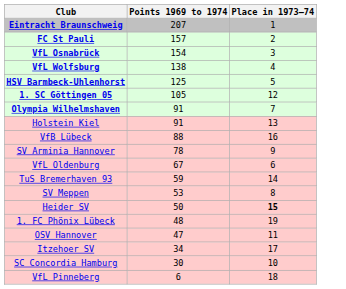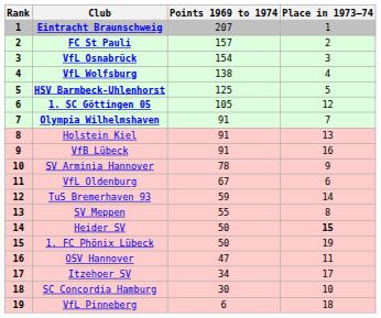 <table class="wikitable sortable">
 <tr align="center" bgcolor="#dfdfdf">
+<th><strong>Rank</strong></th>
 <th><strong>Club</strong></th>
 <th><strong>Points 1969 to 1974</strong></th>
 <th><strong>Place in 1973–74</strong></th>
 </tr>
 <tr align="center">
+<td bgcolor="#C0C0C0"><strong>1</strong></td>
 <td bgcolor="#C0C0C0"><strong><a href='#'>Eintracht Braunschweig</a></strong></td>
 <td bgcolor="#C0C0C0">207</td>
 <td bgcolor="#C0C0C0">1</td>
 </tr>
 <tr align="center">
+<td bgcolor="#ddffdd"><strong>2</strong></td>
 <td bgcolor="#ddffdd"><strong><a href='#'>FC St Pauli</a></strong></td>
 <td bgcolor="#ddffdd">157</td>
 <td bgcolor="#ddffdd">2</td>
 </tr>
 <tr align="center">
+<td bgcolor="#ddffdd"><strong>3</strong></td>
 <td bgcolor="#ddffdd"><strong><a href='#'>VfL Osnabrück</a></strong></td>
 <td bgcolor="#ddffdd">154</td>
 <td bgcolor="#ddffdd">3</td>
 </tr>
 <tr align="center">
+<td bgcolor="#ddffdd"><strong>4</strong></td>
 <td bgcolor="#ddffdd"><strong><a href='#'>VfL Wolfsburg</a></strong></td>
 <td bgcolor="#ddffdd">138</td>
 <td bgcolor="#ddffdd">4</td>
 </tr>
 <tr align="center">
+<td bgcolor="#ddffdd"><strong>5</strong></td>
 <td bgcolor="#ddffdd"><strong><a href='#'>HSV Barmbeck-Uhlenhorst</a></strong></td>
 <td bgcolor="#ddffdd">125</td>
 <td bgcolor="#ddffdd">5</td>
 </tr>
 <tr align="center">
+<td bgcolor="#ddffdd"><strong>6</strong></td>
 <td bgcolor="#ddffdd"><strong><a href='#'>1. SC Göttingen 05</a></strong></td>
 <td bgcolor="#ddffdd">105</td>
 <td bgcolor="#ddffdd">12</td>
 </tr>
 <tr align="center">
+<td bgcolor="#ddffdd"><strong>7</strong></td>
 <td bgcolor="#ddffdd"><strong><a href='#'>Olympia Wilhelmshaven</a></strong></td>
 <td bgcolor="#ddffdd">91</td>
 <td bgcolor="#ddffdd">7</td>
 </tr>
 <tr align="center">
+<td bgcolor="#ffcccc"><strong>8</strong></td>
 <td bgcolor="#ffcccc"><a href='#'>Holstein Kiel</a></td>
 <td bgcolor="#ffcccc">91</td>
 <td bgcolor="#ffcccc">13</td>
 </tr>
 <tr align="center">
+<td bgcolor="#ffcccc"><strong>9</strong></td>
 <td bgcolor="#ffcccc"><a href='#'>VfB Lübeck</a></td>
-<td bgcolor="#ffcccc">88</td>
+<td bgcolor="#ffcccc">91</td>
 <td bgcolor="#ffcccc">16</td>
 </tr>
 <tr align="center">
+<td bgcolor="#ffcccc"><strong>10</strong></td>
 <td bgcolor="#ffcccc"><a href='#'>SV Arminia Hannover</a></td>
 <td bgcolor="#ffcccc">78</td>
 <td bgcolor="#ffcccc">9</td>
 </tr>
 <tr align="center">
+<td bgcolor="#ffcccc"><strong>11</strong></td>
 <td bgcolor="#ffcccc"><a href='#'>VfL Oldenburg</a></td>
 <td bgcolor="#ffcccc">67</td>
 <td bgcolor="#ffcccc">6</td>
 </tr>
 <tr align="center">
+<td bgcolor="#ffcccc"><strong>12</strong></td>
 <td bgcolor="#ffcccc"><a href='#'>TuS Bremerhaven 93</a></td>
 <td bgcolor="#ffcccc">59</td>
 <td bgcolor="#ffcccc">14</td>
 </tr>
 <tr align="center">
+<td bgcolor="#ffcccc"><strong>13</strong></td>
 <td bgcolor="#ffcccc"><a href='#'>SV Meppen</a></td>
-<td bgcolor="#ffcccc">53</td>
+<td bgcolor="#ffcccc">55</td>
 <td bgcolor="#ffcccc">8</td>
 </tr>
 <tr align="center">
+<td bgcolor="#ffcccc"><strong>14</strong></td>
 <td bgcolor="#ffcccc"><a href='#'>Heider SV</a></td>
 <td bgcolor="#ffcccc">50</td>
 <td bgcolor="#ffcccc"><strong>15</strong></td>
 </tr>
 <tr align="center">
+<td bgcolor="#ffcccc"><strong>15</strong></td>
 <td bgcolor="#ffcccc"><a href='#'>1. FC Phönix Lübeck</a></td>
-<td bgcolor="#ffcccc">48</td>
+<td bgcolor="#ffcccc">50</td>
 <td bgcolor="#ffcccc">19</td>
 </tr>
 <tr align="center">
+<td bgcolor="#ffcccc"><strong>16</strong></td>
 <td bgcolor="#ffcccc"><a href='#'>OSV Hannover</a></td>
 <td bgcolor="#ffcccc">47</td>
 <td bgcolor="#ffcccc">11</td>
 </tr>
 <tr align="center">
+<td bgcolor="#ffcccc"><strong>17</strong></td>
 <td bgcolor="#ffcccc"><a href='#'>Itzehoer SV</a></td>
 <td bgcolor="#ffcccc">34</td>
 <td bgcolor="#ffcccc">17</td>
 </tr>
 <tr align="center">
+<td bgcolor="#ffcccc"><strong>18</strong></td>
 <td bgcolor="#ffcccc"><a href='#'>SC Concordia Hamburg</a></td>
 <td bgcolor="#ffcccc">30</td>
 <td bgcolor="#ffcccc">10</td>
 </tr>
 <tr align="center">
+<td bgcolor="#ffcccc"><strong>19</strong></td>
 <td bgcolor="#ffcccc"><a href='#'>VfL Pinneberg</a></td>
 <td bgcolor="#ffcccc">6</td>
 <td bgcolor="#ffcccc">18</td>
 </tr>
 </table>
